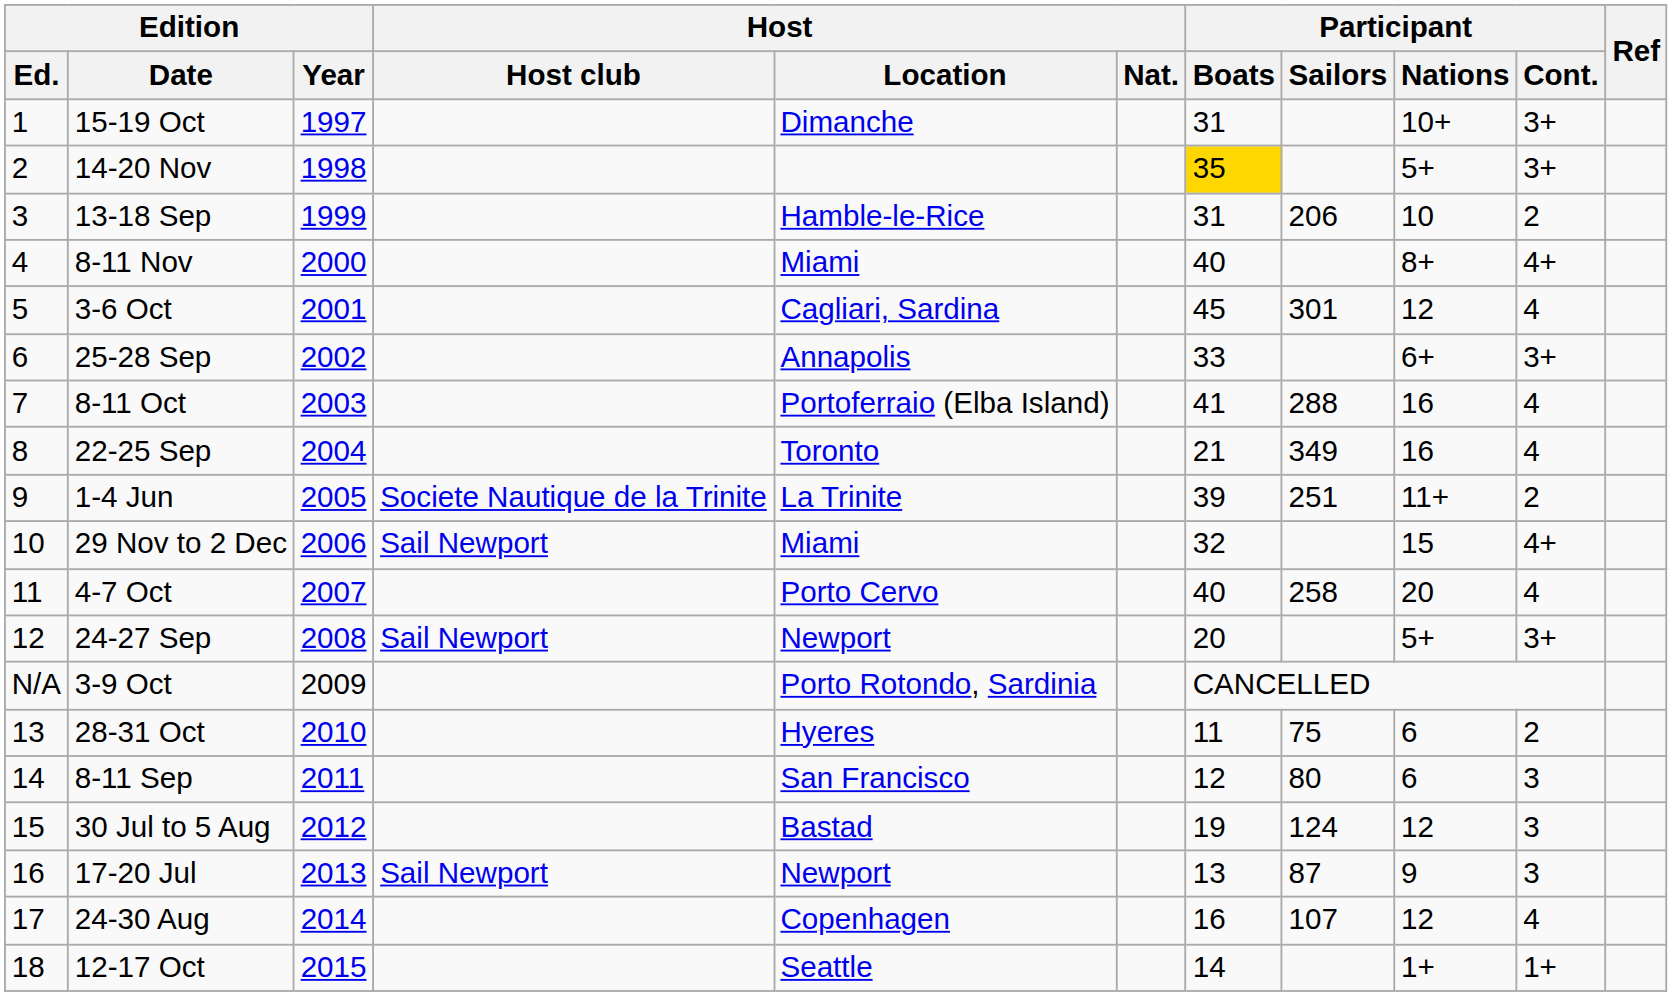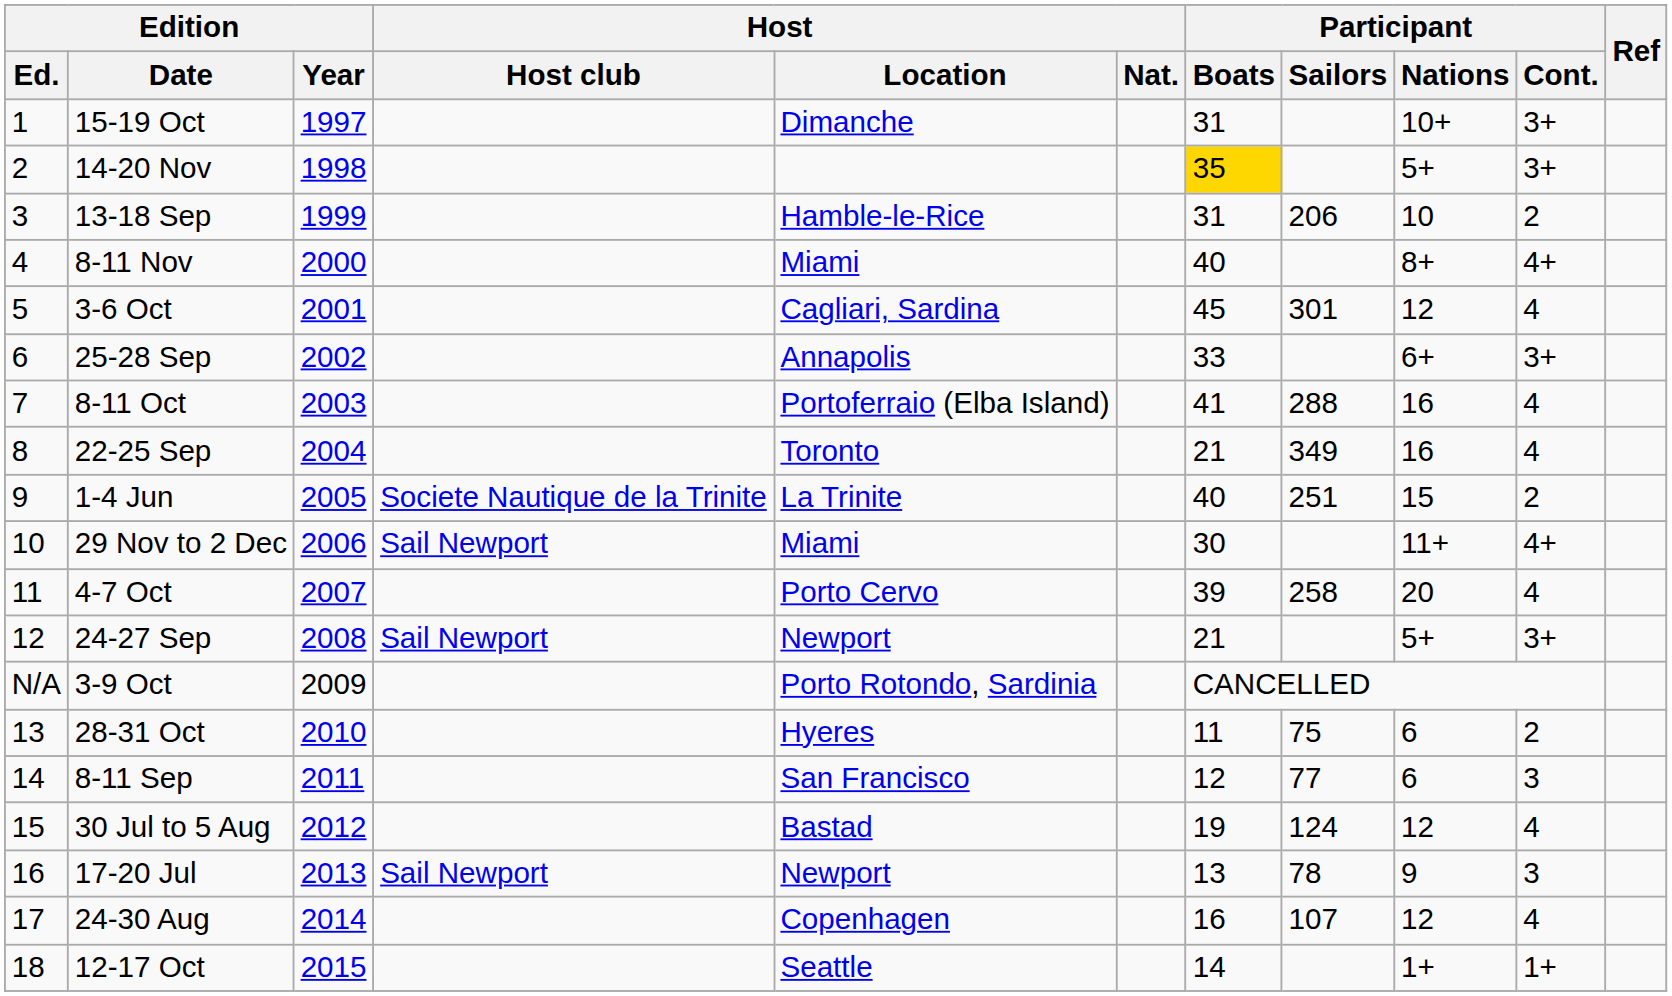 <table class="wikitable sortable">
 <tr>
 <th colspan=3>Edition</th>
 <th colspan=3>Host</th>
 <th colspan=4>Participant</th>
 <th rowspan=2>Ref</th>
 </tr>
 <tr>
 <th>Ed.</th>
 <th>Date</th>
 <th>Year</th>
 <th>Host club</th>
 <th>Location</th>
 <th>Nat.</th>
 <th>Boats</th>
 <th>Sailors</th>
 <th>Nations</th>
 <th>Cont.</th>
 </tr>
 <tr>
 <td>1</td>
 <td>15-19 Oct</td>
 <td><a href='#'>1997</a></td>
 <td></td>
 <td><a href='#'>Dimanche</a></td>
 <td></td>
 <td>31</td>
 <td></td>
 <td>10+</td>
 <td>3+</td>
 <td></td>
 </tr>
 <tr>
 <td>2</td>
 <td>14-20 Nov</td>
 <td><a href='#'>1998</a></td>
 <td></td>
 <td></td>
 <td></td>
 <td style="background: gold;">35</td>
 <td></td>
 <td>5+</td>
 <td>3+</td>
 <td></td>
 </tr>
 <tr>
 <td>3</td>
 <td>13-18 Sep</td>
 <td><a href='#'>1999</a></td>
 <td></td>
 <td><a href='#'>Hamble-le-Rice</a></td>
 <td></td>
 <td>31</td>
 <td>206</td>
 <td>10</td>
 <td>2</td>
 <td></td>
 </tr>
 <tr>
 <td>4</td>
 <td>8-11 Nov</td>
 <td><a href='#'>2000</a></td>
 <td></td>
 <td><a href='#'>Miami</a></td>
 <td></td>
 <td>40</td>
 <td></td>
 <td>8+</td>
 <td>4+</td>
 <td></td>
 </tr>
 <tr>
 <td>5</td>
 <td>3-6 Oct</td>
 <td><a href='#'>2001</a></td>
 <td></td>
 <td><a href='#'>Cagliari, Sardina</a></td>
 <td></td>
 <td>45</td>
 <td>301</td>
 <td>12</td>
 <td>4</td>
 <td></td>
 </tr>
 <tr>
 <td>6</td>
 <td>25-28 Sep</td>
 <td><a href='#'>2002</a></td>
 <td></td>
 <td><a href='#'>Annapolis</a></td>
 <td></td>
 <td>33</td>
 <td></td>
 <td>6+</td>
 <td>3+</td>
 <td></td>
 </tr>
 <tr>
 <td>7</td>
 <td>8-11 Oct</td>
 <td><a href='#'>2003</a></td>
 <td></td>
 <td><a href='#'>Portoferraio</a> (Elba Island)</td>
 <td></td>
 <td>41</td>
 <td>288</td>
 <td>16</td>
 <td>4</td>
 <td></td>
 </tr>
 <tr>
 <td>8</td>
 <td>22-25 Sep</td>
 <td><a href='#'>2004</a></td>
 <td></td>
 <td><a href='#'>Toronto</a></td>
 <td></td>
 <td>21</td>
 <td>349</td>
 <td>16</td>
 <td>4</td>
 <td></td>
 </tr>
 <tr>
 <td>9</td>
 <td>1-4 Jun</td>
 <td><a href='#'>2005</a></td>
 <td><a href='#'>Societe Nautique de la Trinite</a></td>
 <td><a href='#'>La Trinite</a></td>
 <td></td>
-<td>39</td>
+<td>40</td>
 <td>251</td>
-<td>11+</td>
+<td>15</td>
 <td>2</td>
 <td></td>
 </tr>
 <tr>
 <td>10</td>
 <td>29 Nov to 2 Dec</td>
 <td><a href='#'>2006</a></td>
 <td><a href='#'>Sail Newport</a></td>
 <td><a href='#'>Miami</a></td>
 <td></td>
-<td>32</td>
+<td>30</td>
 <td></td>
-<td>15</td>
+<td>11+</td>
 <td>4+</td>
 <td></td>
 </tr>
 <tr>
 <td>11</td>
 <td>4-7 Oct</td>
 <td><a href='#'>2007</a></td>
 <td></td>
 <td><a href='#'>Porto Cervo</a></td>
 <td></td>
-<td>40</td>
+<td>39</td>
 <td>258</td>
 <td>20</td>
 <td>4</td>
 <td></td>
 </tr>
 <tr>
 <td>12</td>
 <td>24-27 Sep</td>
 <td><a href='#'>2008</a></td>
 <td><a href='#'>Sail Newport</a></td>
 <td><a href='#'>Newport</a></td>
 <td></td>
-<td>20</td>
+<td>21</td>
 <td></td>
 <td>5+</td>
 <td>3+</td>
 <td></td>
 </tr>
 <tr>
 <td>N/A</td>
 <td>3-9 Oct</td>
 <td>2009</td>
 <td></td>
 <td><a href='#'>Porto Rotondo</a>, <a href='#'>Sardinia</a></td>
 <td></td>
 <td colspan=4>CANCELLED</td>
 <td></td>
 </tr>
 <tr>
 <td>13</td>
 <td>28-31 Oct</td>
 <td><a href='#'>2010</a></td>
 <td></td>
 <td><a href='#'>Hyeres</a></td>
 <td></td>
 <td>11</td>
 <td>75</td>
 <td>6</td>
 <td>2</td>
 <td></td>
 </tr>
 <tr>
 <td>14</td>
 <td>8-11 Sep</td>
 <td><a href='#'>2011</a></td>
 <td></td>
 <td><a href='#'>San Francisco</a></td>
 <td></td>
 <td>12</td>
-<td>80</td>
+<td>77</td>
 <td>6</td>
 <td>3</td>
 <td></td>
 </tr>
 <tr>
 <td>15</td>
 <td>30 Jul to 5 Aug</td>
 <td><a href='#'>2012</a></td>
 <td></td>
 <td><a href='#'>Bastad</a></td>
 <td></td>
 <td>19</td>
 <td>124</td>
 <td>12</td>
-<td>3</td>
+<td>4</td>
 <td></td>
 </tr>
 <tr>
 <td>16</td>
 <td>17-20 Jul</td>
 <td><a href='#'>2013</a></td>
 <td><a href='#'>Sail Newport</a></td>
 <td><a href='#'>Newport</a></td>
 <td></td>
 <td>13</td>
-<td>87</td>
+<td>78</td>
 <td>9</td>
 <td>3</td>
 <td></td>
 </tr>
 <tr>
 <td>17</td>
 <td>24-30 Aug</td>
 <td><a href='#'>2014</a></td>
 <td></td>
 <td><a href='#'>Copenhagen</a></td>
 <td></td>
 <td>16</td>
 <td>107</td>
 <td>12</td>
 <td>4</td>
 <td></td>
 </tr>
 <tr>
 <td>18</td>
 <td>12-17 Oct</td>
 <td><a href='#'>2015</a></td>
 <td></td>
 <td><a href='#'>Seattle</a></td>
 <td></td>
 <td>14</td>
 <td></td>
 <td>1+</td>
 <td>1+</td>
 <td></td>
 </tr>
 </table>
